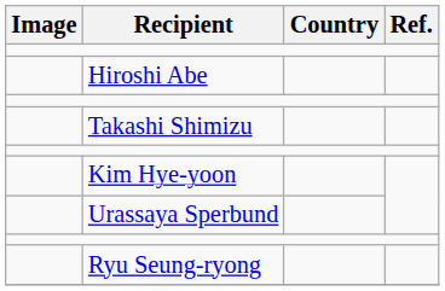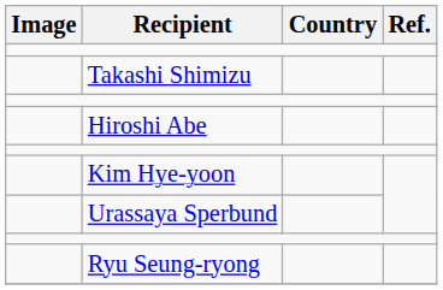 <table class="wikitable">
 <tr>
 <th>Image</th>
 <th>Recipient</th>
 <th>Country</th>
 <th>Ref.</th>
 </tr>
 <tr>
 <td colspan="4"></td>
 </tr>
 <tr>
 <td></td>
-<td><a href='#'>Hiroshi Abe</a></td>
+<td><a href='#'>Takashi Shimizu</a></td>
 <td></td>
 <td></td>
 </tr>
 <tr>
 <td colspan="4"></td>
 </tr>
 <tr>
 <td></td>
-<td><a href='#'>Takashi Shimizu</a></td>
+<td><a href='#'>Hiroshi Abe</a></td>
 <td></td>
 <td></td>
 </tr>
 <tr>
 <td colspan="4"></td>
 </tr>
 <tr>
 <td></td>
 <td><a href='#'>Kim Hye-yoon</a></td>
 <td></td>
 <td rowspan=2></td>
 </tr>
 <tr>
 <td></td>
 <td><a href='#'>Urassaya Sperbund</a></td>
 <td></td>
 </tr>
 <tr>
 <td colspan="4"></td>
 </tr>
 <tr>
 <td></td>
 <td><a href='#'>Ryu Seung-ryong</a></td>
 <td></td>
 <td></td>
 </tr>
 <tr>
 </tr>
 </table>
